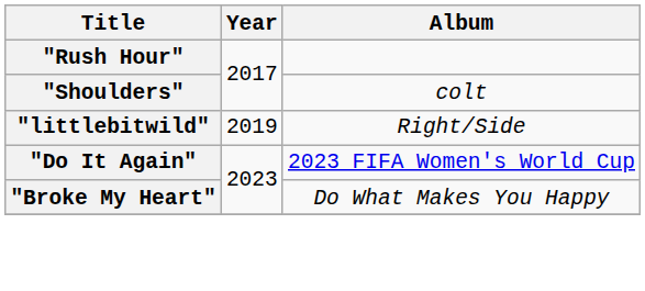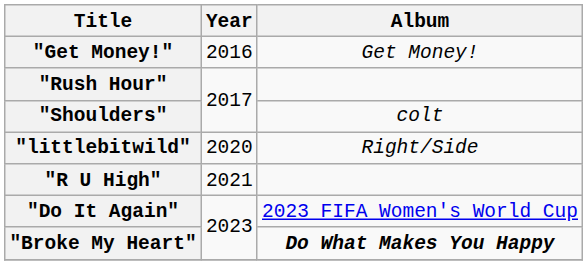 <table class="wikitable plainrowheaders" style=text-align:center;>
 <tr>
 <th>Title</th>
 <th>Year</th>
 <th>Album</th>
+</tr>
+<tr>
+<th scope="row">"Get Money!"<br></th>
+<td>2016</td>
+<td><em>Get Money!</em></td>
 </tr>
 <tr>
 <th scope="row">"Rush Hour"<br></th>
 <td rowspan="2">2017</td>
 <td></td>
 </tr>
 <tr>
 <th scope="row">"Shoulders"<br></th>
 <td><em>colt</em></td>
 </tr>
 <tr>
 <th scope="row">"littlebitwild"<br></th>
-<td>2019</td>
+<td>2020</td>
 <td><em>Right/Side</em></td>
+</tr>
+<tr>
+<th scope="row">"R U High"<br></th>
+<td>2021</td>
+<td></td>
 </tr>
 <tr>
 <th scope="row">"Do It Again"<br></th>
 <td rowspan="2">2023</td>
 <td><a href='#'>2023 FIFA Women's World Cup</a></td>
 </tr>
 <tr>
 <th scope="row">"Broke My Heart"<br></th>
-<td><em>Do What Makes You Happy</em></td>
+<td><strong><em>Do What Makes You Happy</em></strong></td>
 </tr>
 <tr>
 </tr>
 </table>
